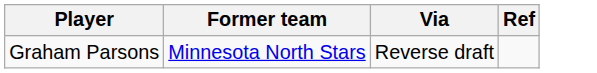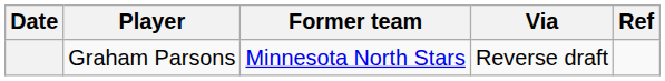 <table class="wikitable plainrowheaders">
 <tr style="background:#ddd; text-align:center;">
+<th>Date</th>
 <th>Player</th>
 <th>Former team</th>
 <th>Via</th>
 <th>Ref</th>
 </tr>
 <tr>
+<th scope="row"></th>
 <td>Graham Parsons</td>
 <td><a href='#'>Minnesota North Stars</a></td>
 <td>Reverse draft</td>
 <td></td>
 </tr>
 </table>
